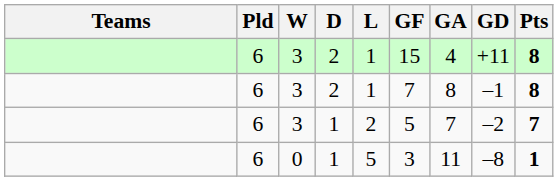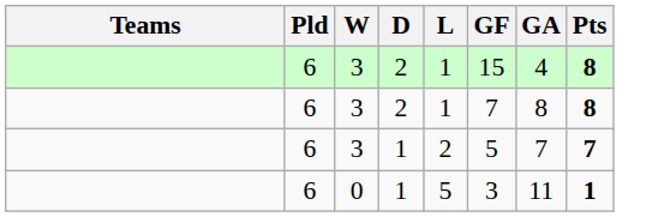 <table class="wikitable" style="text-align: center;">
 <tr>
 <th width=165>Teams</th>
 <th width=20>Pld</th>
 <th width=20>W</th>
 <th width=20>D</th>
 <th width=20>L</th>
 <th width=20>GF</th>
 <th width=20>GA</th>
-<th width=20>GD</th>
 <th width=20>Pts</th>
 </tr>
 <tr align=center style="background:#ccffcc;">
 <td style="text-align:left;"></td>
 <td>6</td>
 <td>3</td>
 <td>2</td>
 <td>1</td>
 <td>15</td>
 <td>4</td>
-<td>+11</td>
 <td><strong>8</strong></td>
 </tr>
 <tr align=center>
 <td style="text-align:left;"></td>
 <td>6</td>
 <td>3</td>
 <td>2</td>
 <td>1</td>
 <td>7</td>
 <td>8</td>
-<td>–1</td>
 <td><strong>8</strong></td>
 </tr>
 <tr align=center>
 <td style="text-align:left;"></td>
 <td>6</td>
 <td>3</td>
 <td>1</td>
 <td>2</td>
 <td>5</td>
 <td>7</td>
-<td>–2</td>
 <td><strong>7</strong></td>
 </tr>
 <tr align=center>
 <td style="text-align:left;"></td>
 <td>6</td>
 <td>0</td>
 <td>1</td>
 <td>5</td>
 <td>3</td>
 <td>11</td>
-<td>–8</td>
 <td><strong>1</strong></td>
 </tr>
 </table>
